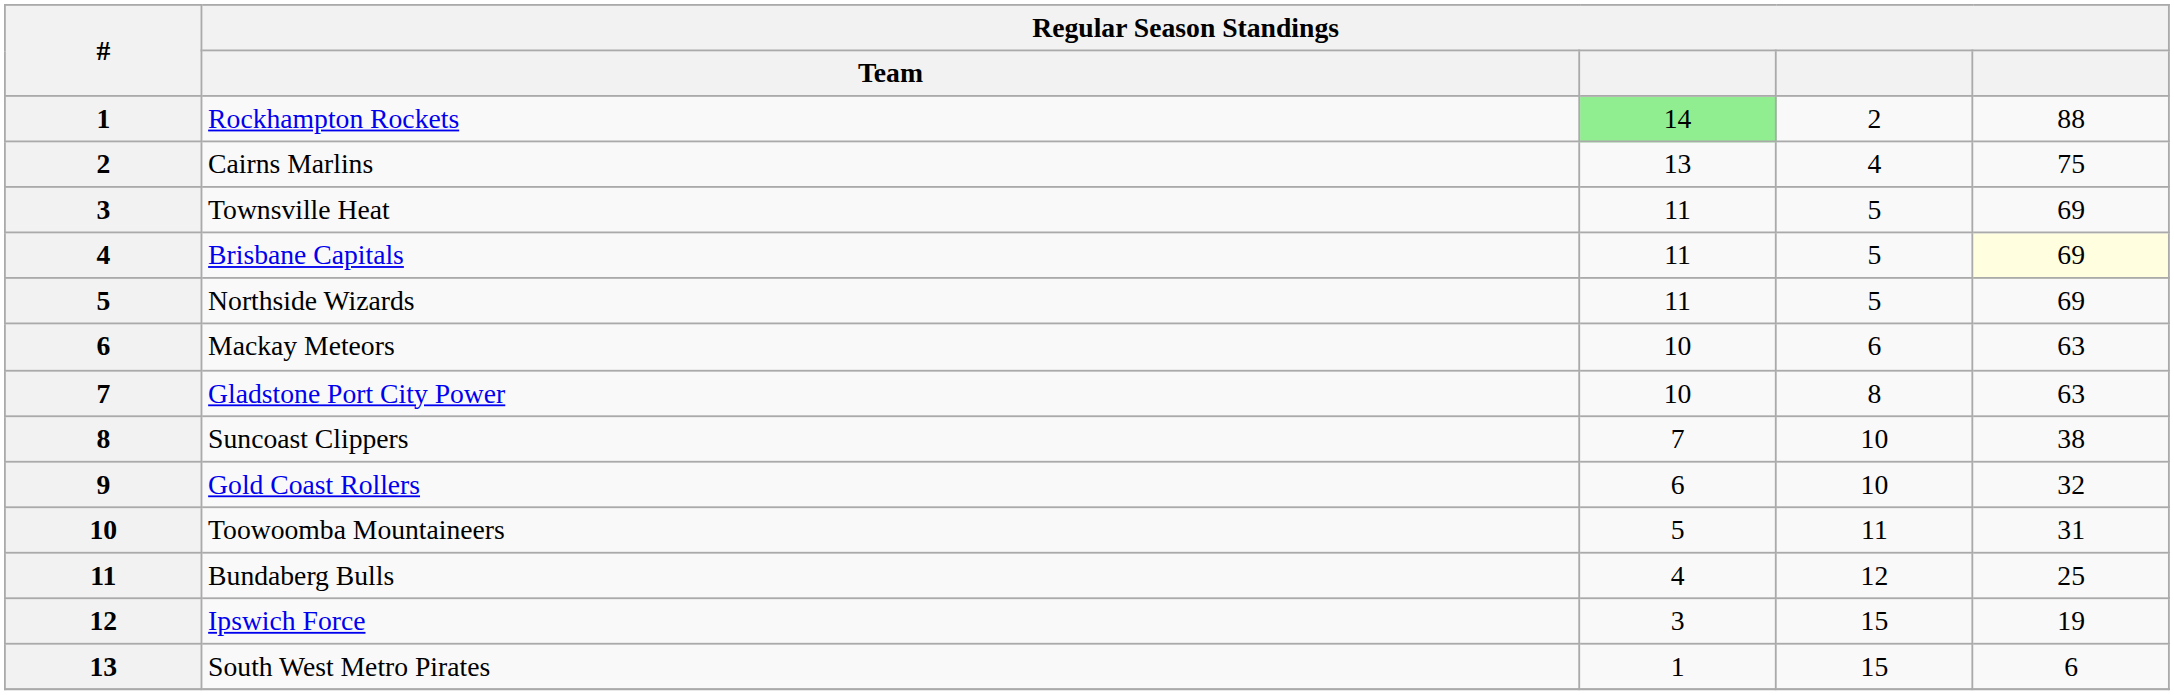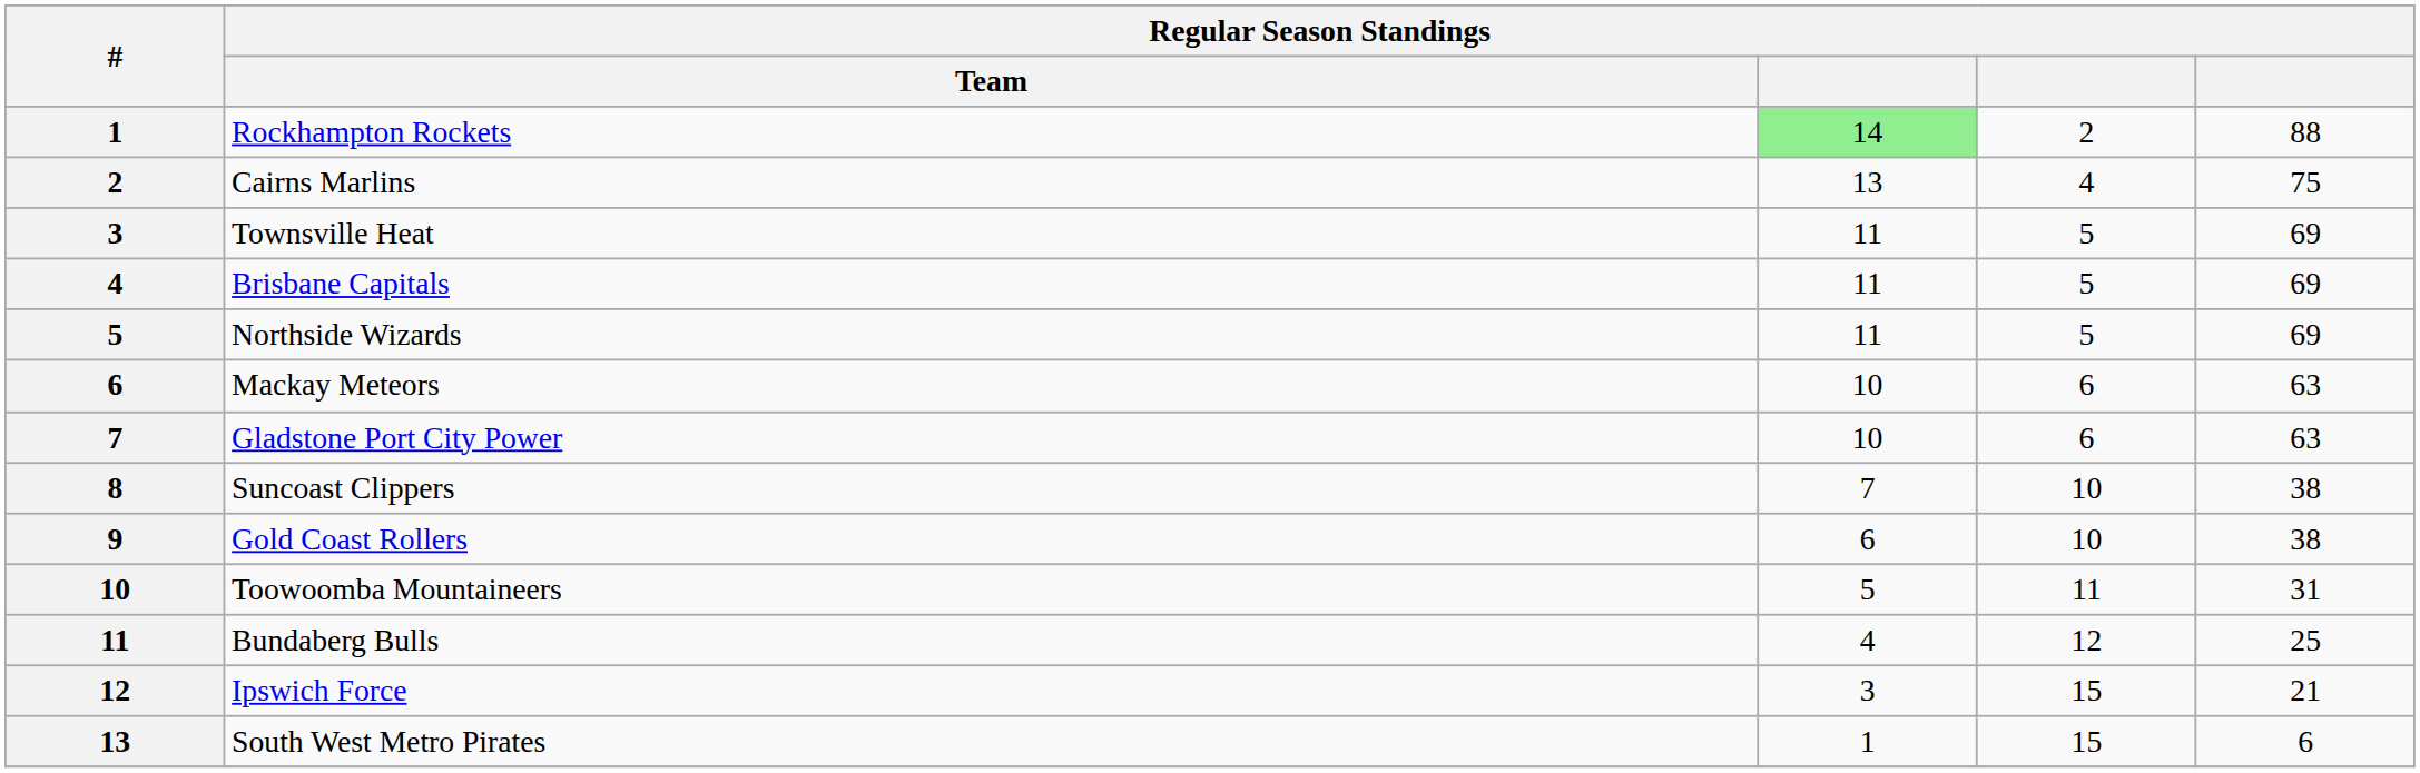 <table class="wikitable" width="60%" style="font-size:95%; text-align:center">
 <tr>
 <th width="5%" rowspan=2>#</th>
 <th colspan="5" align="center"><strong>Regular Season Standings</strong></th>
 </tr>
 <tr>
 <th width="35%">Team</th>
 <th width="5%"></th>
 <th width="5%"></th>
 <th width="5%"></th>
 </tr>
 <tr>
 <th>1</th>
 <td align=left><a href='#'>Rockhampton Rockets</a></td>
 <td style="background: lightgreen;">14</td>
 <td>2</td>
 <td>88</td>
 </tr>
 <tr>
 <th>2</th>
 <td align=left>Cairns Marlins</td>
 <td>13</td>
 <td>4</td>
 <td>75</td>
 </tr>
 <tr>
 <th>3</th>
 <td align=left>Townsville Heat</td>
 <td>11</td>
 <td>5</td>
 <td>69</td>
 </tr>
 <tr>
 <th>4</th>
 <td align=left><a href='#'>Brisbane Capitals</a></td>
 <td>11</td>
 <td>5</td>
-<td style="background: lightyellow;">69</td>
+<td>69</td>
 </tr>
 <tr>
 <th>5</th>
 <td align=left>Northside Wizards</td>
 <td>11</td>
 <td>5</td>
 <td>69</td>
 </tr>
 <tr>
 <th>6</th>
 <td align=left>Mackay Meteors</td>
 <td>10</td>
 <td>6</td>
 <td>63</td>
 </tr>
 <tr>
 <th>7</th>
 <td align=left><a href='#'>Gladstone Port City Power</a></td>
 <td>10</td>
-<td>8</td>
+<td>6</td>
 <td>63</td>
 </tr>
 <tr>
 <th>8</th>
 <td align=left>Suncoast Clippers</td>
 <td>7</td>
 <td>10</td>
 <td>38</td>
 </tr>
 <tr>
 <th>9</th>
 <td align=left><a href='#'>Gold Coast Rollers</a></td>
 <td>6</td>
 <td>10</td>
-<td>32</td>
+<td>38</td>
 </tr>
 <tr>
 <th>10</th>
 <td align=left>Toowoomba Mountaineers</td>
 <td>5</td>
 <td>11</td>
 <td>31</td>
 </tr>
 <tr>
 <th>11</th>
 <td align=left>Bundaberg Bulls</td>
 <td>4</td>
 <td>12</td>
 <td>25</td>
 </tr>
 <tr>
 <th>12</th>
 <td align=left><a href='#'>Ipswich Force</a></td>
 <td>3</td>
 <td>15</td>
-<td>19</td>
+<td>21</td>
 </tr>
 <tr>
 <th>13</th>
 <td align=left>South West Metro Pirates</td>
 <td>1</td>
 <td>15</td>
 <td>6</td>
 </tr>
 <tr>
 </tr>
 </table>
